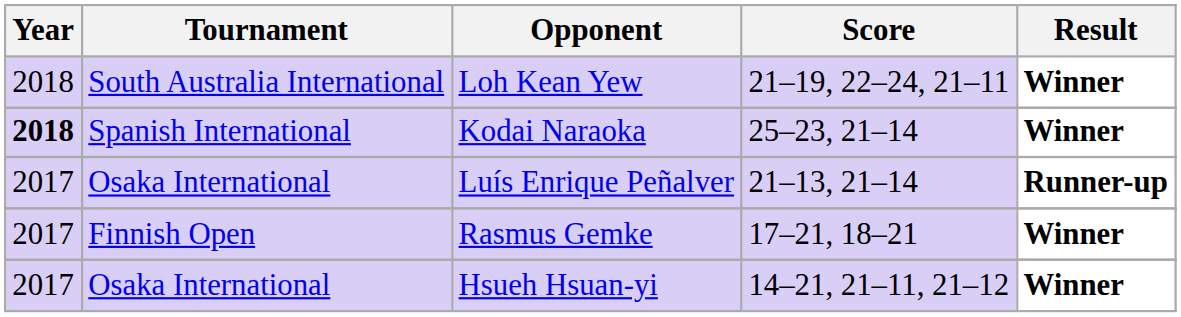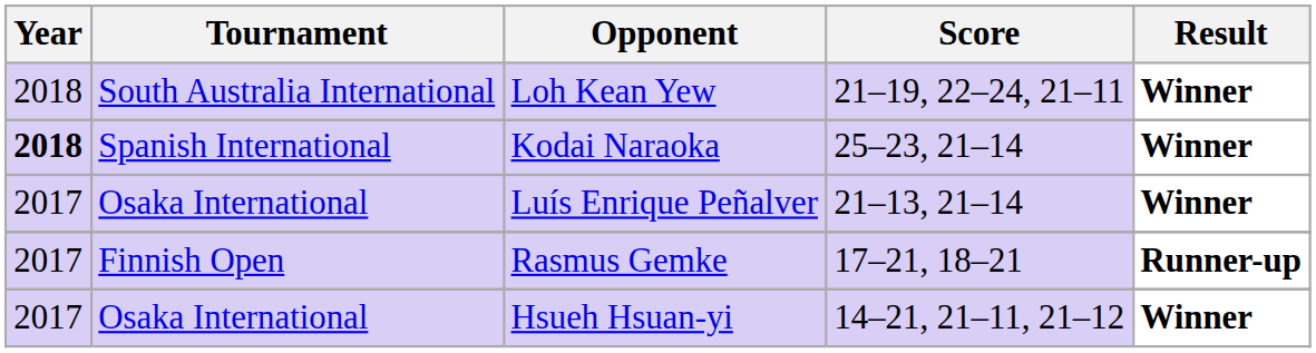 <table class="sortable wikitable" style="font-size: 90%;">
 <tr>
 <th>Year</th>
 <th>Tournament</th>
 <th>Opponent</th>
 <th>Score</th>
 <th>Result</th>
 </tr>
 <tr style="background:#D8CEF6">
 <td align="center">2018</td>
 <td align="left"><a href='#'>South Australia International</a></td>
 <td align="left"> <a href='#'>Loh Kean Yew</a></td>
 <td align="left">21–19, 22–24, 21–11</td>
 <td style="text-align:left; background:white"> <strong>Winner</strong></td>
 </tr>
 <tr>
 </tr>
 <tr style="background:#D8CEF6">
 <td align="center"><strong>2018</strong></td>
 <td align="left"><a href='#'>Spanish International</a></td>
 <td align="left"> <a href='#'>Kodai Naraoka</a></td>
 <td align="left">25–23, 21–14</td>
 <td style="text-align:left; background:white"> <strong>Winner</strong></td>
 </tr>
 <tr>
 </tr>
 <tr style="background:#D8CEF6">
 <td align="center">2017</td>
 <td align="left"><a href='#'>Osaka International</a></td>
 <td align="left"> <a href='#'>Luís Enrique Peñalver</a></td>
 <td align="left">21–13, 21–14</td>
-<td style="text-align:left; background:white"> <strong>Runner-up</strong></td>
+<td style="text-align:left; background:white"> <strong>Winner</strong></td>
 </tr>
 <tr>
 </tr>
 <tr style="background:#D8CEF6">
 <td align="center">2017</td>
 <td align="left"><a href='#'>Finnish Open</a></td>
 <td align="left"> <a href='#'>Rasmus Gemke</a></td>
 <td align="left">17–21, 18–21</td>
-<td style="text-align:left; background:white"> <strong>Winner</strong></td>
+<td style="text-align:left; background:white"> <strong>Runner-up</strong></td>
 </tr>
 <tr>
 </tr>
 <tr style="background:#D8CEF6">
 <td align="center">2017</td>
 <td align="left"><a href='#'>Osaka International</a></td>
 <td align="left"> <a href='#'>Hsueh Hsuan-yi</a></td>
 <td align="left">14–21, 21–11, 21–12</td>
 <td style="text-align:left; background:white"> <strong>Winner</strong></td>
 </tr>
 </table>
